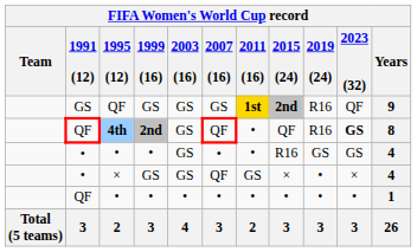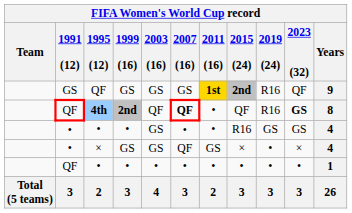 <table class="wikitable" style="text-align:center">
 <tr>
 <th colspan=11><a href='#'>FIFA Women's World Cup</a> record</th>
 </tr>
 <tr>
 <th>Team</th>
 <th><a href='#'>1991</a><br><br>(12)</th>
 <th><a href='#'>1995</a><br><br>(12)</th>
 <th><a href='#'>1999</a><br><br>(16)</th>
 <th><a href='#'>2003</a><br><br>(16)</th>
 <th><a href='#'>2007</a><br><br>(16)</th>
 <th><a href='#'>2011</a><br><br>(16)</th>
 <th><a href='#'>2015</a> <br><br>(24)</th>
 <th><a href='#'>2019</a><br><br>(24)</th>
 <th><a href='#'>2023</a><br><br><br>(32)</th>
 <th>Years</th>
 </tr>
 <tr>
 <td align=left></td>
 <td>GS</td>
 <td>QF</td>
 <td>GS</td>
 <td>GS</td>
 <td>GS</td>
 <td style="background:gold;"><strong>1st</strong></td>
 <td style="background:silver;"><strong>2nd</strong></td>
 <td>R16</td>
 <td>QF</td>
 <th>9</th>
 </tr>
 <tr>
 <td align=left></td>
 <td style="border: 3px solid red">QF</td>
 <td style="background:#9acdff;"><strong>4th</strong></td>
 <td style="background:silver;"><strong>2nd</strong></td>
-<td>GS</td>
-<td style="border: 3px solid red">QF</td>
+<td>QF</td>
+<td style="border: 3px solid red"><strong>QF</strong></td>
 <td>•</td>
 <td>QF</td>
 <td>R16</td>
 <td><strong>GS</strong></td>
 <th>8</th>
 </tr>
 <tr>
 <td align=left></td>
 <td>•</td>
 <td>•</td>
 <td>•</td>
 <td>GS</td>
 <td>•</td>
 <td>•</td>
 <td>R16</td>
 <td>GS</td>
 <td>GS</td>
 <th>4</th>
 </tr>
 <tr>
 <td align=left></td>
 <td>•</td>
 <td>×</td>
 <td>GS</td>
 <td>GS</td>
 <td>QF</td>
 <td>GS</td>
 <td>×</td>
 <td>•</td>
 <td>×</td>
 <th>4</th>
 </tr>
 <tr>
 <td align=left></td>
 <td>QF</td>
 <td>•</td>
 <td>•</td>
 <td>•</td>
 <td>•</td>
 <td>•</td>
 <td>•</td>
 <td>•</td>
 <td>•</td>
 <th>1</th>
 </tr>
 <tr>
 <th align=left><strong>Total<br>(5 teams)</strong></th>
 <th><strong>3</strong></th>
 <th><strong>2</strong></th>
 <th><strong>3</strong></th>
 <th><strong>4</strong></th>
 <th><strong>3</strong></th>
 <th><strong>2</strong></th>
 <th><strong>3</strong></th>
 <th><strong>3</strong></th>
 <th><strong>3</strong></th>
 <th>26</th>
 </tr>
 </table>
